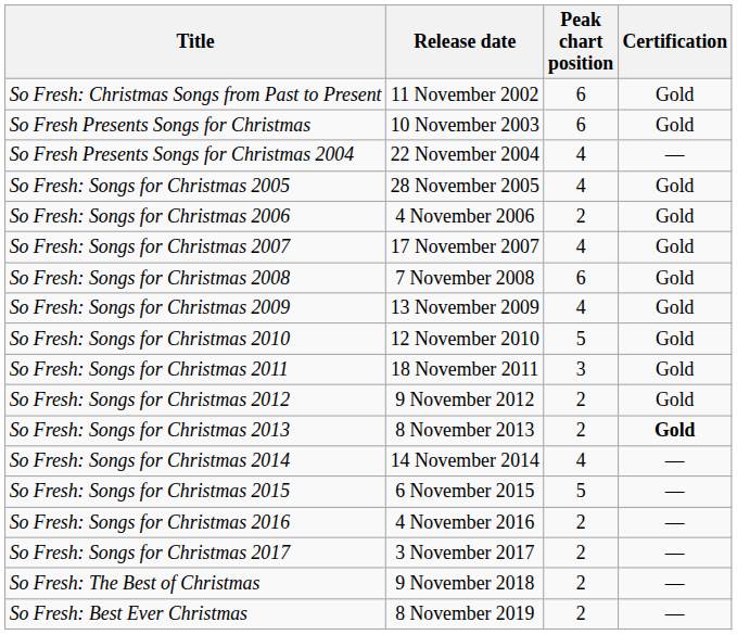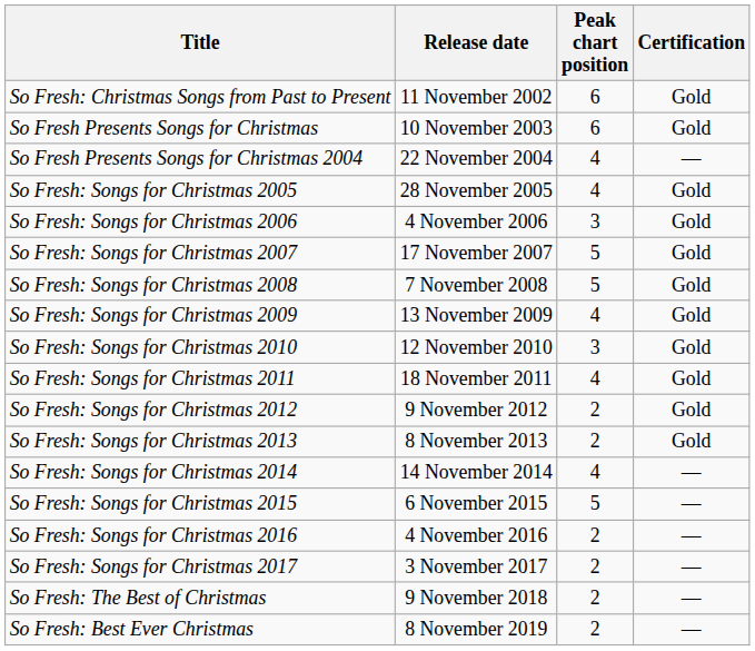 <table class="wikitable plainrowheaders" style="text-align:center;">
 <tr>
 <th scope="col">Title</th>
 <th scope="col">Release date</th>
 <th scope="col">Peak<br>chart<br>position</th>
 <th scope="col">Certification</th>
 </tr>
 <tr>
 <td align="left"><em>So Fresh: Christmas Songs from Past to Present</em></td>
 <td>11 November 2002</td>
 <td>6</td>
 <td>Gold</td>
 </tr>
 <tr>
 <td align="left"><em>So Fresh Presents Songs for Christmas</em></td>
 <td>10 November 2003</td>
 <td>6</td>
 <td>Gold</td>
 </tr>
 <tr>
 <td align="left"><em>So Fresh Presents Songs for Christmas 2004</em></td>
 <td>22 November 2004</td>
 <td>4</td>
 <td>—</td>
 </tr>
 <tr>
 <td align="left"><em>So Fresh: Songs for Christmas 2005</em></td>
 <td>28 November 2005</td>
 <td>4</td>
 <td>Gold</td>
 </tr>
 <tr>
 <td align="left"><em>So Fresh: Songs for Christmas 2006</em></td>
 <td>4 November 2006</td>
-<td>2</td>
+<td>3</td>
 <td>Gold</td>
 </tr>
 <tr>
 <td align="left"><em>So Fresh: Songs for Christmas 2007</em></td>
 <td>17 November 2007</td>
-<td>4</td>
+<td>5</td>
 <td>Gold</td>
 </tr>
 <tr>
 <td align="left"><em>So Fresh: Songs for Christmas 2008</em></td>
 <td>7 November 2008</td>
-<td>6</td>
+<td>5</td>
 <td>Gold</td>
 </tr>
 <tr>
 <td align="left"><em>So Fresh: Songs for Christmas 2009</em></td>
 <td>13 November 2009</td>
 <td>4</td>
 <td>Gold</td>
 </tr>
 <tr>
 <td align="left"><em>So Fresh: Songs for Christmas 2010</em></td>
 <td>12 November 2010</td>
-<td>5</td>
+<td>3</td>
 <td>Gold</td>
 </tr>
 <tr>
 <td align="left"><em>So Fresh: Songs for Christmas 2011</em></td>
 <td>18 November 2011</td>
-<td>3</td>
+<td>4</td>
 <td>Gold</td>
 </tr>
 <tr>
 <td align="left"><em>So Fresh: Songs for Christmas 2012</em></td>
 <td>9 November 2012</td>
 <td>2</td>
 <td>Gold</td>
 </tr>
 <tr>
 <td align="left"><em>So Fresh: Songs for Christmas 2013</em></td>
 <td>8 November 2013</td>
 <td>2</td>
-<td><strong>Gold</strong></td>
+<td>Gold</td>
 </tr>
 <tr>
 <td align="left"><em>So Fresh: Songs for Christmas 2014</em></td>
 <td>14 November 2014</td>
 <td>4</td>
 <td>—</td>
 </tr>
 <tr>
 <td align="left"><em>So Fresh: Songs for Christmas 2015</em></td>
 <td>6 November 2015</td>
 <td>5</td>
 <td>—</td>
 </tr>
 <tr>
 <td align="left"><em>So Fresh: Songs for Christmas 2016</em></td>
 <td>4 November 2016</td>
 <td>2</td>
 <td>—</td>
 </tr>
 <tr>
 <td align="left"><em>So Fresh: Songs for Christmas 2017</em></td>
 <td>3 November 2017</td>
 <td>2</td>
 <td>—</td>
 </tr>
 <tr>
 <td align="left"><em>So Fresh: The Best of Christmas</em></td>
 <td>9 November 2018</td>
 <td>2</td>
 <td>—</td>
 </tr>
 <tr>
 <td align="left"><em>So Fresh: Best Ever Christmas</em></td>
 <td>8 November 2019</td>
 <td>2</td>
 <td>—</td>
 </tr>
 </table>
